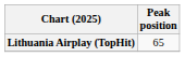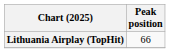 <table class="wikitable sortable plainrowheaders" style="text-align:center">
 <tr>
 <th scope="col">Chart (2025)</th>
 <th scope="col">Peak<br>position</th>
 </tr>
 <tr>
 <th scope="row">Lithuania Airplay (TopHit)</th>
-<td>65</td>
+<td>66</td>
 </tr>
 <tr>
 </tr>
 </table>
